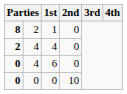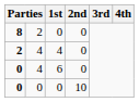 <table class="wikitable" style="text-align:right;">
 <tr>
 <th colspan=2 style="text-align:left;">Parties</th>
 <th>1st</th>
 <th>2nd</th>
 <th>3rd</th>
 <th>4th</th>
 </tr>
 <tr>
 <td><strong>8</strong></td>
 <td>2</td>
-<td>1</td>
+<td>0</td>
 <td>0</td>
 </tr>
 <tr>
 <td><strong>2</strong></td>
 <td>4</td>
 <td>4</td>
 <td>0</td>
 </tr>
 <tr>
 <td><strong>0</strong></td>
 <td>4</td>
 <td>6</td>
 <td>0</td>
 </tr>
 <tr>
 <td><strong>0</strong></td>
 <td>0</td>
 <td>0</td>
 <td>10</td>
 </tr>
 </table>
